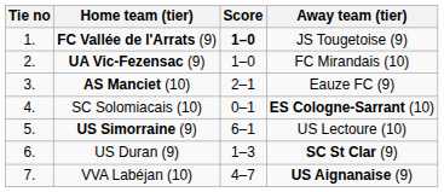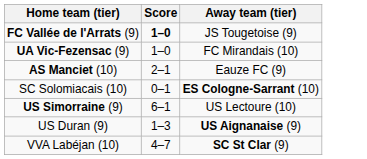 <table class="wikitable" style="text-align: center">
 <tr>
-<th>Tie no</th>
 <th>Home team (tier)</th>
 <th>Score</th>
 <th>Away team (tier)</th>
 </tr>
 <tr>
-<td>1.</td>
 <td><strong>FC Vallée de l'Arrats</strong> (9)</td>
 <td><strong>1–0</strong></td>
 <td>JS Tougetoise (9)</td>
 </tr>
 <tr>
-<td>2.</td>
 <td><strong>UA Vic-Fezensac</strong> (9)</td>
 <td>1–0</td>
 <td>FC Mirandais (10)</td>
 </tr>
 <tr>
-<td>3.</td>
 <td><strong>AS Manciet</strong> (10)</td>
 <td>2–1</td>
 <td>Eauze FC (9)</td>
 </tr>
 <tr>
-<td>4.</td>
 <td>SC Solomiacais (10)</td>
 <td>0–1</td>
 <td><strong>ES Cologne-Sarrant</strong> (10)</td>
 </tr>
 <tr>
-<td>5.</td>
 <td><strong>US Simorraine</strong> (9)</td>
 <td>6–1</td>
 <td>US Lectoure (10)</td>
 </tr>
 <tr>
-<td>6.</td>
 <td>US Duran (9)</td>
 <td>1–3</td>
+<td><strong>US Aignanaise</strong> (9)</td>
+</tr>
+<tr>
+<td>VVA Labéjan (10)</td>
+<td>4–7 </td>
 <td><strong>SC St Clar</strong> (9)</td>
 </tr>
-<tr>
-<td>7.</td>
-<td>VVA Labéjan (10)</td>
-<td>4–7 </td>
-<td><strong>US Aignanaise</strong> (9)</td>
-</tr>
 </table>
